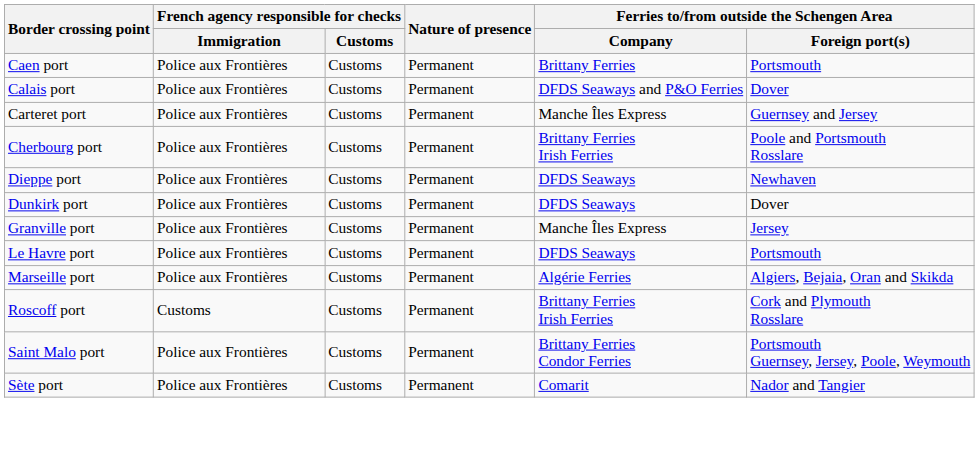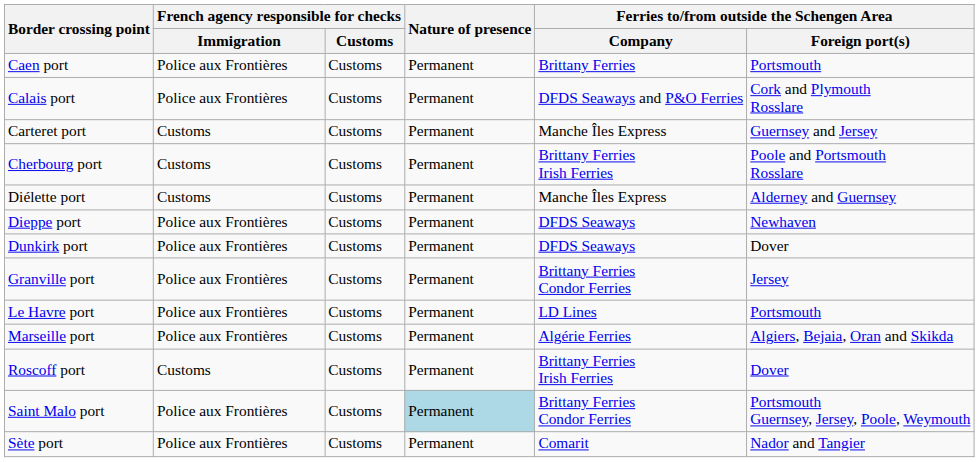 <table class="wikitable sortable">
 <tr>
 <th rowspan=2>Border crossing point</th>
 <th colspan=2>French agency responsible for checks</th>
 <th rowspan=2>Nature of presence</th>
 <th colspan=2>Ferries to/from outside the Schengen Area</th>
 </tr>
 <tr>
 <th>Immigration</th>
 <th>Customs</th>
 <th>Company</th>
 <th>Foreign port(s)</th>
 </tr>
 <tr>
 <td><a href='#'>Caen</a> port</td>
 <td>Police aux Frontières</td>
 <td>Customs</td>
 <td>Permanent</td>
 <td><a href='#'>Brittany Ferries</a></td>
 <td><a href='#'>Portsmouth</a></td>
 </tr>
 <tr>
 <td><a href='#'>Calais</a> port</td>
 <td>Police aux Frontières</td>
 <td>Customs</td>
 <td>Permanent</td>
 <td><a href='#'>DFDS Seaways</a> and <a href='#'>P&O Ferries</a></td>
-<td><a href='#'>Dover</a></td>
+<td><a href='#'>Cork</a> and <a href='#'>Plymouth</a><br><a href='#'>Rosslare</a></td>
 </tr>
 <tr>
 <td>Carteret port</td>
-<td>Police aux Frontières</td>
+<td>Customs</td>
 <td>Customs</td>
 <td>Permanent</td>
 <td>Manche Îles Express</td>
 <td><a href='#'>Guernsey</a> and <a href='#'>Jersey</a></td>
 </tr>
 <tr>
 <td><a href='#'>Cherbourg</a> port</td>
-<td>Police aux Frontières</td>
+<td>Customs</td>
 <td>Customs</td>
 <td>Permanent</td>
 <td><a href='#'>Brittany Ferries</a><br><a href='#'>Irish Ferries</a></td>
 <td><a href='#'>Poole</a> and <a href='#'>Portsmouth</a><br><a href='#'>Rosslare</a></td>
+</tr>
+<tr>
+<td>Diélette port</td>
+<td>Customs</td>
+<td>Customs</td>
+<td>Permanent</td>
+<td>Manche Îles Express</td>
+<td><a href='#'>Alderney</a> and <a href='#'>Guernsey</a></td>
 </tr>
 <tr>
 <td><a href='#'>Dieppe</a> port</td>
 <td>Police aux Frontières</td>
 <td>Customs</td>
 <td>Permanent</td>
 <td><a href='#'>DFDS Seaways</a></td>
 <td><a href='#'>Newhaven</a></td>
 </tr>
 <tr>
 <td><a href='#'>Dunkirk</a> port</td>
 <td>Police aux Frontières</td>
 <td>Customs</td>
 <td>Permanent</td>
 <td><a href='#'>DFDS Seaways</a></td>
 <td>Dover</td>
 </tr>
 <tr>
 <td><a href='#'>Granville</a> port</td>
 <td>Police aux Frontières</td>
 <td>Customs</td>
 <td>Permanent</td>
-<td>Manche Îles Express</td>
+<td><a href='#'>Brittany Ferries</a><br><a href='#'>Condor Ferries</a></td>
 <td><a href='#'>Jersey</a></td>
 </tr>
 <tr>
 <td><a href='#'>Le Havre</a> port</td>
 <td>Police aux Frontières</td>
 <td>Customs</td>
 <td>Permanent</td>
-<td><a href='#'>DFDS Seaways</a></td>
+<td><a href='#'>LD Lines</a></td>
 <td><a href='#'>Portsmouth</a></td>
 </tr>
 <tr>
 <td><a href='#'>Marseille</a> port</td>
 <td>Police aux Frontières</td>
 <td>Customs</td>
 <td>Permanent</td>
 <td><a href='#'>Algérie Ferries</a></td>
 <td><a href='#'>Algiers</a>, <a href='#'>Bejaia</a>, <a href='#'>Oran</a> and <a href='#'>Skikda</a></td>
 </tr>
 <tr>
 <td><a href='#'>Roscoff</a> port</td>
 <td>Customs</td>
 <td>Customs</td>
 <td>Permanent</td>
 <td><a href='#'>Brittany Ferries</a><br><a href='#'>Irish Ferries</a></td>
-<td><a href='#'>Cork</a> and <a href='#'>Plymouth</a><br><a href='#'>Rosslare</a></td>
+<td><a href='#'>Dover</a></td>
 </tr>
 <tr>
 <td><a href='#'>Saint Malo</a> port</td>
 <td>Police aux Frontières</td>
 <td>Customs</td>
-<td>Permanent</td>
+<td style="background: lightblue;">Permanent</td>
 <td><a href='#'>Brittany Ferries</a><br><a href='#'>Condor Ferries</a></td>
 <td><a href='#'>Portsmouth</a><br><a href='#'>Guernsey</a>, <a href='#'>Jersey</a>, <a href='#'>Poole</a>, <a href='#'>Weymouth</a></td>
 </tr>
 <tr>
 <td><a href='#'>Sète</a> port</td>
 <td>Police aux Frontières</td>
 <td>Customs</td>
 <td>Permanent</td>
 <td><a href='#'>Comarit</a></td>
 <td><a href='#'>Nador</a> and <a href='#'>Tangier</a></td>
 </tr>
 </table>
